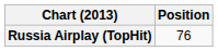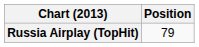 <table class="wikitable plainrowheaders" style="text-align:center;">
 <tr>
 <th scope="col">Chart (2013)</th>
 <th scope="col">Position</th>
 </tr>
 <tr>
 <th scope="row">Russia Airplay (TopHit)</th>
-<td>76</td>
+<td>79</td>
 </tr>
 </table>
